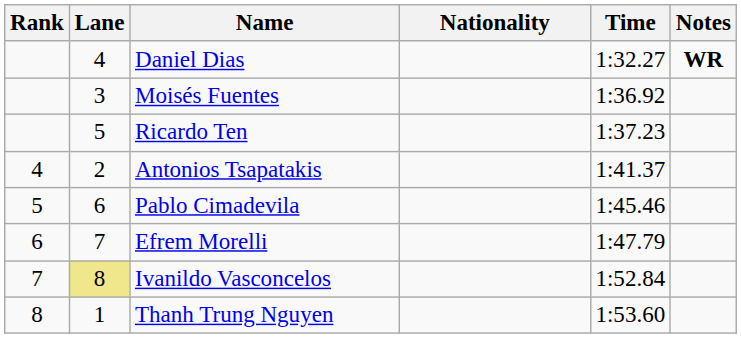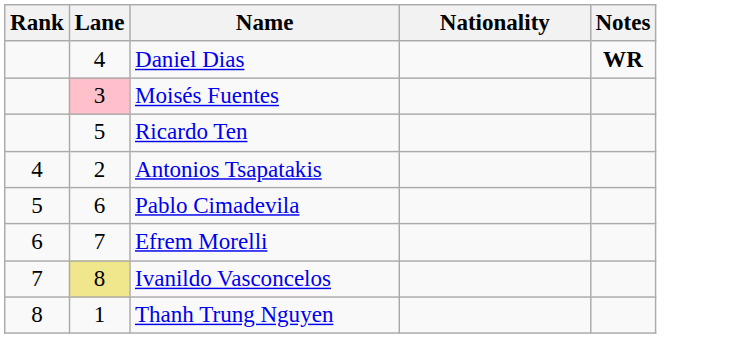 <table class="wikitable sortable" style="text-align:center">
 <tr>
 <th>Rank</th>
 <th>Lane</th>
 <th style="width:180px">Name</th>
 <th style="width:125px">Nationality</th>
-<th>Time</th>
 <th>Notes</th>
 </tr>
 <tr>
 <td></td>
 <td>4</td>
 <td style="text-align:left;"><a href='#'>Daniel Dias</a></td>
 <td style="text-align:left;"></td>
-<td>1:32.27</td>
 <td><strong>WR</strong></td>
 </tr>
 <tr>
 <td></td>
-<td>3</td>
+<td style="background: pink;">3</td>
 <td style="text-align:left;"><a href='#'>Moisés Fuentes</a></td>
 <td style="text-align:left;"></td>
-<td>1:36.92</td>
 <td></td>
 </tr>
 <tr>
 <td></td>
 <td>5</td>
 <td style="text-align:left;"><a href='#'>Ricardo Ten</a></td>
 <td style="text-align:left;"></td>
-<td>1:37.23</td>
 <td></td>
 </tr>
 <tr>
 <td>4</td>
 <td>2</td>
 <td style="text-align:left;"><a href='#'>Antonios Tsapatakis</a></td>
 <td style="text-align:left;"></td>
-<td>1:41.37</td>
 <td></td>
 </tr>
 <tr>
 <td>5</td>
 <td>6</td>
 <td style="text-align:left;"><a href='#'>Pablo Cimadevila</a></td>
 <td style="text-align:left;"></td>
-<td>1:45.46</td>
 <td></td>
 </tr>
 <tr>
 <td>6</td>
 <td>7</td>
 <td style="text-align:left;"><a href='#'>Efrem Morelli</a></td>
 <td style="text-align:left;"></td>
-<td>1:47.79</td>
 <td></td>
 </tr>
 <tr>
 <td>7</td>
 <td style="background: khaki;">8</td>
 <td style="text-align:left;"><a href='#'>Ivanildo Vasconcelos</a></td>
 <td style="text-align:left;"></td>
-<td>1:52.84</td>
 <td></td>
 </tr>
 <tr>
 <td>8</td>
 <td>1</td>
 <td style="text-align:left;"><a href='#'>Thanh Trung Nguyen</a></td>
 <td style="text-align:left;"></td>
-<td>1:53.60</td>
 <td></td>
 </tr>
 </table>
